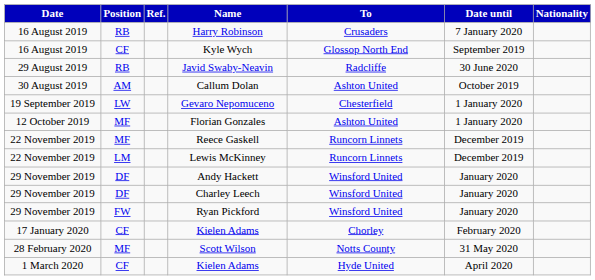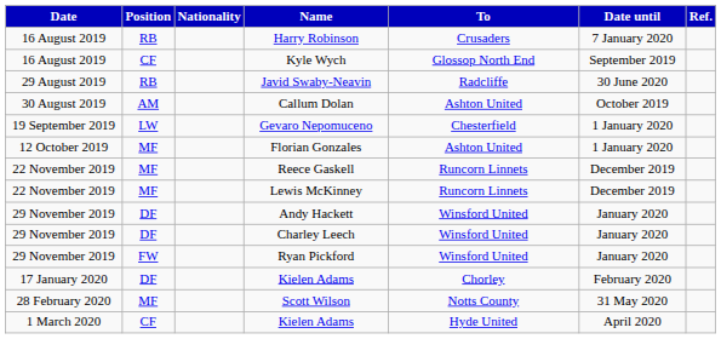 <table class="wikitable"  style="text-align:center; font-size:90%; ">
 <tr>
 <th style="background:#0000BB; color:#FFFFFF; width:120px;">Date</th>
 <th style="background:#0000BB; color:#FFFFFF; width:50px;">Position</th>
-<th style="background:#0000BB; color:#FFFFFF; width:25px;">Ref.</th>
+<th style="background:#0000BB; color:#FFFFFF; width:50px;">Nationality</th>
 <th style="background:#0000BB; color:#FFFFFF; width:150px;">Name</th>
 <th style="background:#0000BB; color:#FFFFFF; width:200px;">To</th>
 <th style="background:#0000BB; color:#FFFFFF; width:110px;">Date until</th>
-<th style="background:#0000BB; color:#FFFFFF; width:50px;">Nationality</th>
+<th style="background:#0000BB; color:#FFFFFF; width:25px;">Ref.</th>
 </tr>
 <tr>
 <td>16 August 2019</td>
 <td><a href='#'>RB</a></td>
 <td></td>
 <td><a href='#'>Harry Robinson</a></td>
 <td> <a href='#'>Crusaders</a></td>
 <td>7 January 2020</td>
 <td></td>
 </tr>
 <tr>
 <td>16 August 2019</td>
 <td><a href='#'>CF</a></td>
 <td></td>
 <td>Kyle Wych</td>
 <td> <a href='#'>Glossop North End</a></td>
 <td>September 2019</td>
 <td></td>
 </tr>
 <tr>
 <td>29 August 2019</td>
 <td><a href='#'>RB</a></td>
 <td></td>
 <td><a href='#'>Javid Swaby-Neavin</a></td>
 <td> <a href='#'>Radcliffe</a></td>
 <td>30 June 2020</td>
 <td></td>
 </tr>
 <tr>
 <td>30 August 2019</td>
 <td><a href='#'>AM</a></td>
 <td></td>
 <td>Callum Dolan</td>
 <td> <a href='#'>Ashton United</a></td>
 <td>October 2019</td>
 <td></td>
 </tr>
 <tr>
 <td>19 September 2019</td>
 <td><a href='#'>LW</a></td>
 <td></td>
 <td><a href='#'>Gevaro Nepomuceno</a></td>
 <td> <a href='#'>Chesterfield</a></td>
 <td>1 January 2020</td>
 <td></td>
 </tr>
 <tr>
 <td>12 October 2019</td>
 <td><a href='#'>MF</a></td>
 <td></td>
 <td>Florian Gonzales</td>
 <td> <a href='#'>Ashton United</a></td>
 <td>1 January 2020</td>
 <td></td>
 </tr>
 <tr>
 <td>22 November 2019</td>
 <td><a href='#'>MF</a></td>
 <td></td>
 <td>Reece Gaskell</td>
 <td> <a href='#'>Runcorn Linnets</a></td>
 <td>December 2019</td>
 <td></td>
 </tr>
 <tr>
 <td>22 November 2019</td>
-<td><a href='#'>LM</a></td>
+<td><a href='#'>MF</a></td>
 <td></td>
 <td>Lewis McKinney</td>
 <td> <a href='#'>Runcorn Linnets</a></td>
 <td>December 2019</td>
 <td></td>
 </tr>
 <tr>
 <td>29 November 2019</td>
 <td><a href='#'>DF</a></td>
 <td></td>
 <td>Andy Hackett</td>
 <td> <a href='#'>Winsford United</a></td>
 <td>January 2020</td>
 <td></td>
 </tr>
 <tr>
 <td>29 November 2019</td>
 <td><a href='#'>DF</a></td>
 <td></td>
 <td>Charley Leech</td>
 <td> <a href='#'>Winsford United</a></td>
 <td>January 2020</td>
 <td></td>
 </tr>
 <tr>
 <td>29 November 2019</td>
 <td><a href='#'>FW</a></td>
 <td></td>
 <td>Ryan Pickford</td>
 <td> <a href='#'>Winsford United</a></td>
 <td>January 2020</td>
 <td></td>
 </tr>
 <tr>
 <td>17 January 2020</td>
-<td><a href='#'>CF</a></td>
+<td><a href='#'>DF</a></td>
 <td></td>
 <td><a href='#'>Kielen Adams</a></td>
 <td> <a href='#'>Chorley</a></td>
 <td>February 2020</td>
 <td></td>
 </tr>
 <tr>
 <td>28 February 2020</td>
 <td><a href='#'>MF</a></td>
 <td></td>
 <td><a href='#'>Scott Wilson</a></td>
 <td> <a href='#'>Notts County</a></td>
 <td>31 May 2020</td>
 <td></td>
 </tr>
 <tr>
 <td>1 March 2020</td>
 <td><a href='#'>CF</a></td>
 <td></td>
 <td><a href='#'>Kielen Adams</a></td>
 <td> <a href='#'>Hyde United</a></td>
 <td>April 2020</td>
 <td></td>
 </tr>
 </table>
